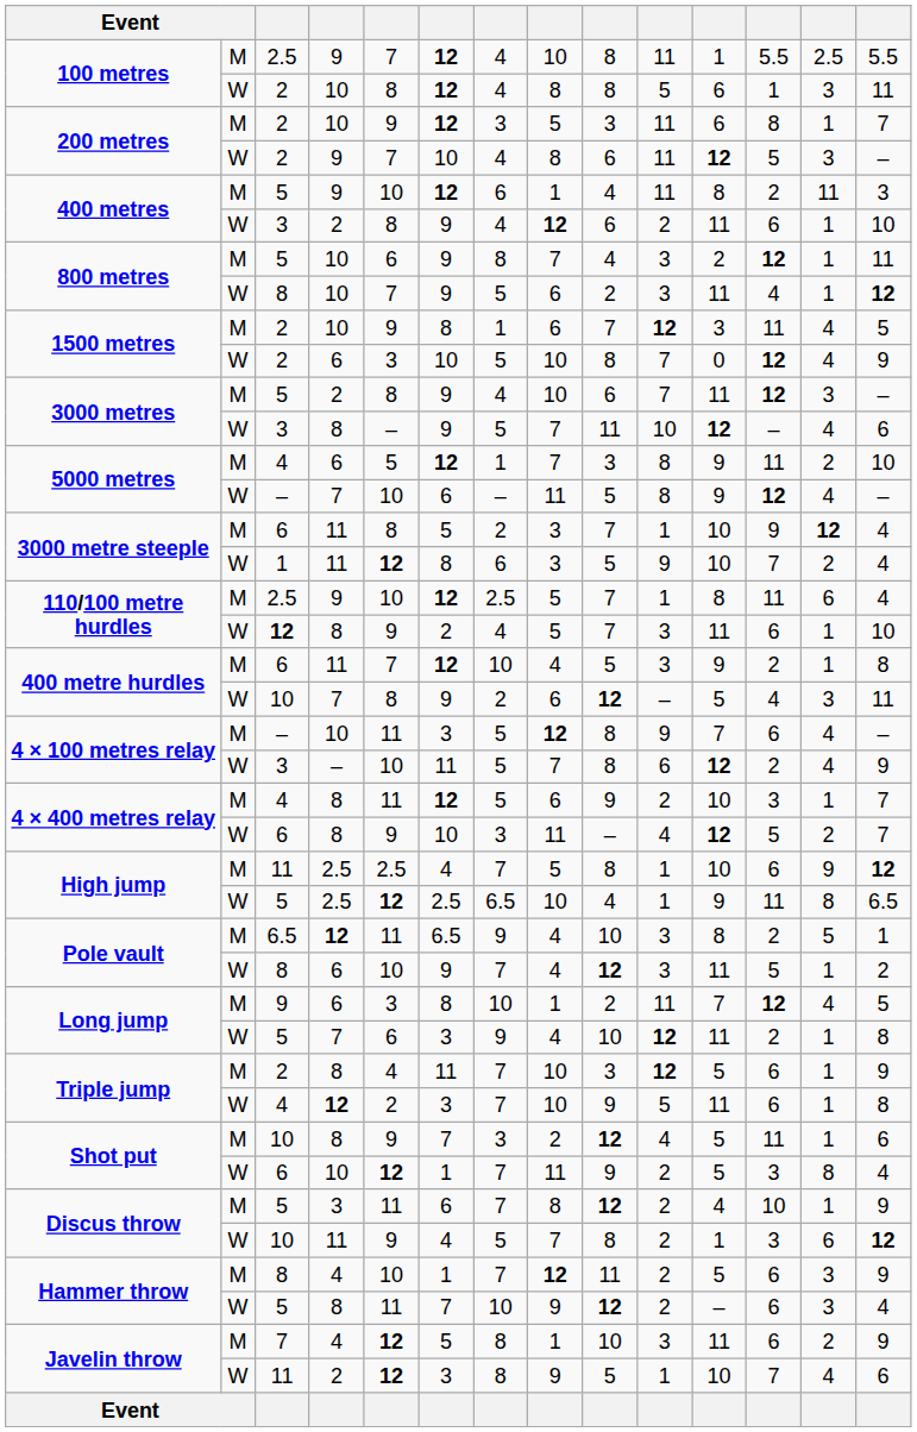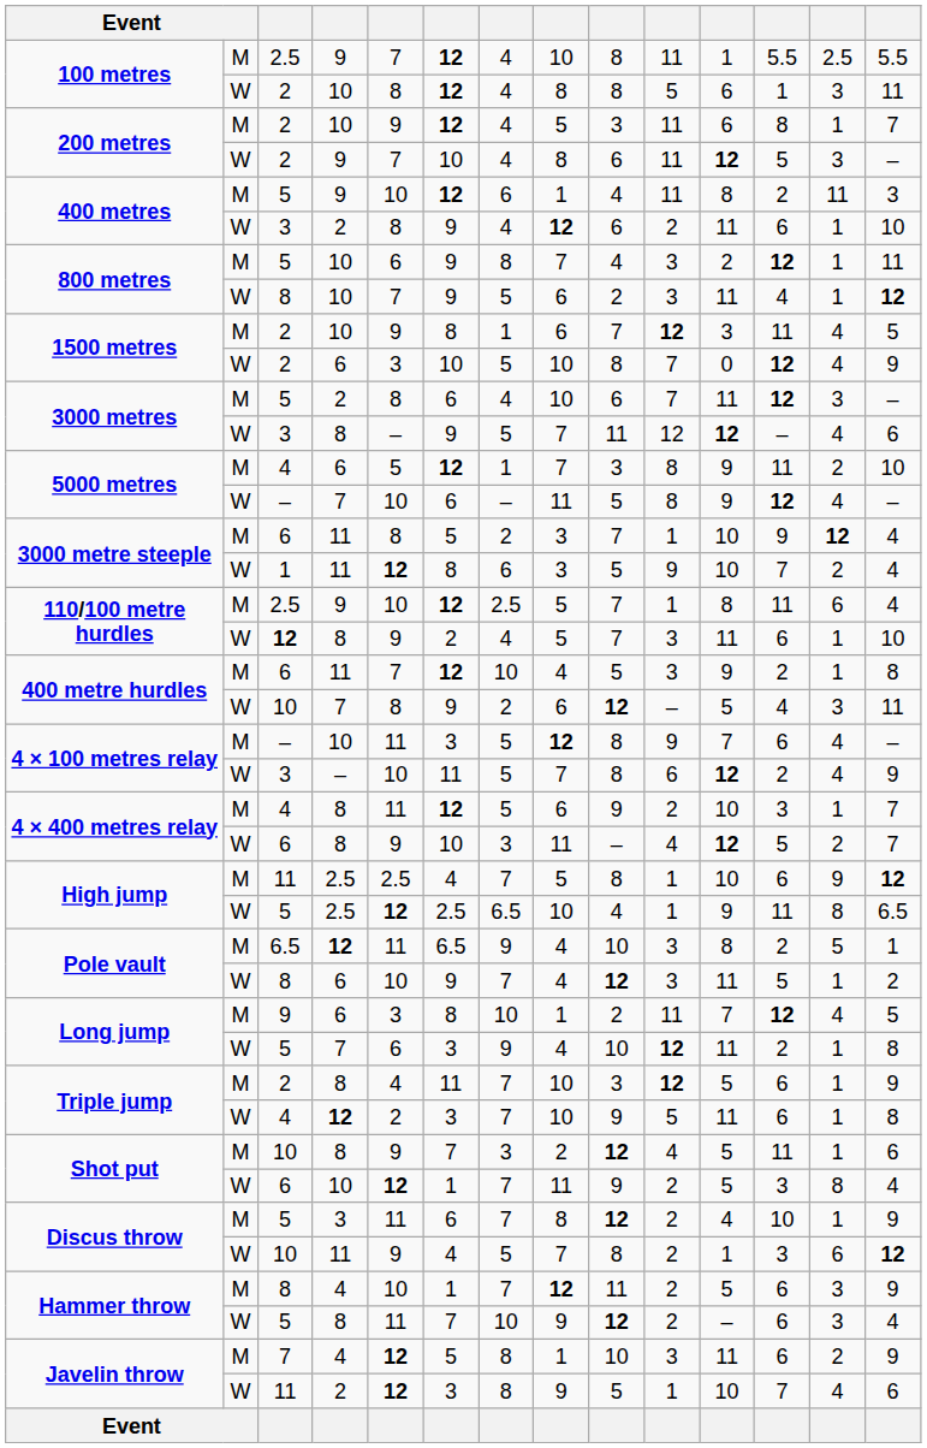 <table class="wikitable" style="background-color: #f9f9f9; font-size: 90%; text-align: center">
 <tr>
 <th width=200 colspan=2>Event</th>
 <th width=30></th>
 <th width=30></th>
 <th width=30></th>
 <th width=30></th>
 <th width=30></th>
 <th width=30></th>
 <th width=30></th>
 <th width=30></th>
 <th width=30></th>
 <th width=30></th>
 <th width=30></th>
 <th width=30></th>
 </tr>
 <tr>
 <td rowspan=2><strong><a href='#'>100 metres</a></strong></td>
 <td>M</td>
 <td>2.5</td>
 <td>9</td>
 <td>7</td>
 <td><strong>12</strong></td>
 <td>4</td>
 <td>10</td>
 <td>8</td>
 <td>11</td>
 <td>1</td>
 <td>5.5</td>
 <td>2.5</td>
 <td>5.5</td>
 </tr>
 <tr>
 <td>W</td>
 <td>2</td>
 <td>10</td>
 <td>8</td>
 <td><strong>12</strong></td>
 <td>4</td>
 <td>8</td>
 <td>8</td>
 <td>5</td>
 <td>6</td>
 <td>1</td>
 <td>3</td>
 <td>11</td>
 </tr>
 <tr>
 <td rowspan=2><strong><a href='#'>200 metres</a></strong></td>
 <td>M</td>
 <td>2</td>
 <td>10</td>
 <td>9</td>
 <td><strong>12</strong></td>
-<td>3</td>
+<td>4</td>
 <td>5</td>
 <td>3</td>
 <td>11</td>
 <td>6</td>
 <td>8</td>
 <td>1</td>
 <td>7</td>
 </tr>
 <tr>
 <td>W</td>
 <td>2</td>
 <td>9</td>
 <td>7</td>
 <td>10</td>
 <td>4</td>
 <td>8</td>
 <td>6</td>
 <td>11</td>
 <td><strong>12</strong></td>
 <td>5</td>
 <td>3</td>
 <td>–</td>
 </tr>
 <tr>
 <td rowspan=2><strong><a href='#'>400 metres</a></strong></td>
 <td>M</td>
 <td>5</td>
 <td>9</td>
 <td>10</td>
 <td><strong>12</strong></td>
 <td>6</td>
 <td>1</td>
 <td>4</td>
 <td>11</td>
 <td>8</td>
 <td>2</td>
 <td>11</td>
 <td>3</td>
 </tr>
 <tr>
 <td>W</td>
 <td>3</td>
 <td>2</td>
 <td>8</td>
 <td>9</td>
 <td>4</td>
 <td><strong>12</strong></td>
 <td>6</td>
 <td>2</td>
 <td>11</td>
 <td>6</td>
 <td>1</td>
 <td>10</td>
 </tr>
 <tr>
 <td rowspan=2><strong><a href='#'>800 metres</a></strong></td>
 <td>M</td>
 <td>5</td>
 <td>10</td>
 <td>6</td>
 <td>9</td>
 <td>8</td>
 <td>7</td>
 <td>4</td>
 <td>3</td>
 <td>2</td>
 <td><strong>12</strong></td>
 <td>1</td>
 <td>11</td>
 </tr>
 <tr>
 <td>W</td>
 <td>8</td>
 <td>10</td>
 <td>7</td>
 <td>9</td>
 <td>5</td>
 <td>6</td>
 <td>2</td>
 <td>3</td>
 <td>11</td>
 <td>4</td>
 <td>1</td>
 <td><strong>12</strong></td>
 </tr>
 <tr>
 <td rowspan=2><strong><a href='#'>1500 metres</a></strong></td>
 <td>M</td>
 <td>2</td>
 <td>10</td>
 <td>9</td>
 <td>8</td>
 <td>1</td>
 <td>6</td>
 <td>7</td>
 <td><strong>12</strong></td>
 <td>3</td>
 <td>11</td>
 <td>4</td>
 <td>5</td>
 </tr>
 <tr>
 <td>W</td>
 <td>2</td>
 <td>6</td>
 <td>3</td>
 <td>10</td>
 <td>5</td>
 <td>10</td>
 <td>8</td>
 <td>7</td>
 <td>0</td>
 <td><strong>12</strong></td>
 <td>4</td>
 <td>9</td>
 </tr>
 <tr>
 <td rowspan=2><strong><a href='#'>3000 metres</a></strong></td>
 <td>M</td>
 <td>5</td>
 <td>2</td>
 <td>8</td>
-<td>9</td>
+<td>6</td>
 <td>4</td>
 <td>10</td>
 <td>6</td>
 <td>7</td>
 <td>11</td>
 <td><strong>12</strong></td>
 <td>3</td>
 <td>–</td>
 </tr>
 <tr>
 <td>W</td>
 <td>3</td>
 <td>8</td>
 <td>–</td>
 <td>9</td>
 <td>5</td>
 <td>7</td>
 <td>11</td>
-<td>10</td>
+<td>12</td>
 <td><strong>12</strong></td>
 <td>–</td>
 <td>4</td>
 <td>6</td>
 </tr>
 <tr>
 <td rowspan=2><strong><a href='#'>5000 metres</a></strong></td>
 <td>M</td>
 <td>4</td>
 <td>6</td>
 <td>5</td>
 <td><strong>12</strong></td>
 <td>1</td>
 <td>7</td>
 <td>3</td>
 <td>8</td>
 <td>9</td>
 <td>11</td>
 <td>2</td>
 <td>10</td>
 </tr>
 <tr>
 <td>W</td>
 <td>–</td>
 <td>7</td>
 <td>10</td>
 <td>6</td>
 <td>–</td>
 <td>11</td>
 <td>5</td>
 <td>8</td>
 <td>9</td>
 <td><strong>12</strong></td>
 <td>4</td>
 <td>–</td>
 </tr>
 <tr>
 <td rowspan=2><strong><a href='#'>3000 metre steeple</a></strong></td>
 <td>M</td>
 <td>6</td>
 <td>11</td>
 <td>8</td>
 <td>5</td>
 <td>2</td>
 <td>3</td>
 <td>7</td>
 <td>1</td>
 <td>10</td>
 <td>9</td>
 <td><strong>12</strong></td>
 <td>4</td>
 </tr>
 <tr>
 <td>W</td>
 <td>1</td>
 <td>11</td>
 <td><strong>12</strong></td>
 <td>8</td>
 <td>6</td>
 <td>3</td>
 <td>5</td>
 <td>9</td>
 <td>10</td>
 <td>7</td>
 <td>2</td>
 <td>4</td>
 </tr>
 <tr>
 <td rowspan=2><strong><a href='#'>110</a>/<a href='#'>100 metre hurdles</a></strong></td>
 <td>M</td>
 <td>2.5</td>
 <td>9</td>
 <td>10</td>
 <td><strong>12</strong></td>
 <td>2.5</td>
 <td>5</td>
 <td>7</td>
 <td>1</td>
 <td>8</td>
 <td>11</td>
 <td>6</td>
 <td>4</td>
 </tr>
 <tr>
 <td>W</td>
 <td><strong>12</strong></td>
 <td>8</td>
 <td>9</td>
 <td>2</td>
 <td>4</td>
 <td>5</td>
 <td>7</td>
 <td>3</td>
 <td>11</td>
 <td>6</td>
 <td>1</td>
 <td>10</td>
 </tr>
 <tr>
 <td rowspan=2><strong><a href='#'>400 metre hurdles</a></strong></td>
 <td>M</td>
 <td>6</td>
 <td>11</td>
 <td>7</td>
 <td><strong>12</strong></td>
 <td>10</td>
 <td>4</td>
 <td>5</td>
 <td>3</td>
 <td>9</td>
 <td>2</td>
 <td>1</td>
 <td>8</td>
 </tr>
 <tr>
 <td>W</td>
 <td>10</td>
 <td>7</td>
 <td>8</td>
 <td>9</td>
 <td>2</td>
 <td>6</td>
 <td><strong>12</strong></td>
 <td>–</td>
 <td>5</td>
 <td>4</td>
 <td>3</td>
 <td>11</td>
 </tr>
 <tr>
 <td rowspan=2><strong><a href='#'>4 × 100 metres relay</a></strong></td>
 <td>M</td>
 <td>–</td>
 <td>10</td>
 <td>11</td>
 <td>3</td>
 <td>5</td>
 <td><strong>12</strong></td>
 <td>8</td>
 <td>9</td>
 <td>7</td>
 <td>6</td>
 <td>4</td>
 <td>–</td>
 </tr>
 <tr>
 <td>W</td>
 <td>3</td>
 <td>–</td>
 <td>10</td>
 <td>11</td>
 <td>5</td>
 <td>7</td>
 <td>8</td>
 <td>6</td>
 <td><strong>12</strong></td>
 <td>2</td>
 <td>4</td>
 <td>9</td>
 </tr>
 <tr>
 <td rowspan=2><strong><a href='#'>4 × 400 metres relay</a></strong></td>
 <td>M</td>
 <td>4</td>
 <td>8</td>
 <td>11</td>
 <td><strong>12</strong></td>
 <td>5</td>
 <td>6</td>
 <td>9</td>
 <td>2</td>
 <td>10</td>
 <td>3</td>
 <td>1</td>
 <td>7</td>
 </tr>
 <tr>
 <td>W</td>
 <td>6</td>
 <td>8</td>
 <td>9</td>
 <td>10</td>
 <td>3</td>
 <td>11</td>
 <td>–</td>
 <td>4</td>
 <td><strong>12</strong></td>
 <td>5</td>
 <td>2</td>
 <td>7</td>
 </tr>
 <tr>
 <td rowspan=2><strong><a href='#'>High jump</a></strong></td>
 <td>M</td>
 <td>11</td>
 <td>2.5</td>
 <td>2.5</td>
 <td>4</td>
 <td>7</td>
 <td>5</td>
 <td>8</td>
 <td>1</td>
 <td>10</td>
 <td>6</td>
 <td>9</td>
 <td><strong>12</strong></td>
 </tr>
 <tr>
 <td>W</td>
 <td>5</td>
 <td>2.5</td>
 <td><strong>12</strong></td>
 <td>2.5</td>
 <td>6.5</td>
 <td>10</td>
 <td>4</td>
 <td>1</td>
 <td>9</td>
 <td>11</td>
 <td>8</td>
 <td>6.5</td>
 </tr>
 <tr>
 <td rowspan=2><strong><a href='#'>Pole vault</a></strong></td>
 <td>M</td>
 <td>6.5</td>
 <td><strong>12</strong></td>
 <td>11</td>
 <td>6.5</td>
 <td>9</td>
 <td>4</td>
 <td>10</td>
 <td>3</td>
 <td>8</td>
 <td>2</td>
 <td>5</td>
 <td>1</td>
 </tr>
 <tr>
 <td>W</td>
 <td>8</td>
 <td>6</td>
 <td>10</td>
 <td>9</td>
 <td>7</td>
 <td>4</td>
 <td><strong>12</strong></td>
 <td>3</td>
 <td>11</td>
 <td>5</td>
 <td>1</td>
 <td>2</td>
 </tr>
 <tr>
 <td rowspan=2><strong><a href='#'>Long jump</a></strong></td>
 <td>M</td>
 <td>9</td>
 <td>6</td>
 <td>3</td>
 <td>8</td>
 <td>10</td>
 <td>1</td>
 <td>2</td>
 <td>11</td>
 <td>7</td>
 <td><strong>12</strong></td>
 <td>4</td>
 <td>5</td>
 </tr>
 <tr>
 <td>W</td>
 <td>5</td>
 <td>7</td>
 <td>6</td>
 <td>3</td>
 <td>9</td>
 <td>4</td>
 <td>10</td>
 <td><strong>12</strong></td>
 <td>11</td>
 <td>2</td>
 <td>1</td>
 <td>8</td>
 </tr>
 <tr>
 <td rowspan=2><strong><a href='#'>Triple jump</a></strong></td>
 <td>M</td>
 <td>2</td>
 <td>8</td>
 <td>4</td>
 <td>11</td>
 <td>7</td>
 <td>10</td>
 <td>3</td>
 <td><strong>12</strong></td>
 <td>5</td>
 <td>6</td>
 <td>1</td>
 <td>9</td>
 </tr>
 <tr>
 <td>W</td>
 <td>4</td>
 <td><strong>12</strong></td>
 <td>2</td>
 <td>3</td>
 <td>7</td>
 <td>10</td>
 <td>9</td>
 <td>5</td>
 <td>11</td>
 <td>6</td>
 <td>1</td>
 <td>8</td>
 </tr>
 <tr>
 <td rowspan=2><strong><a href='#'>Shot put</a></strong></td>
 <td>M</td>
 <td>10</td>
 <td>8</td>
 <td>9</td>
 <td>7</td>
 <td>3</td>
 <td>2</td>
 <td><strong>12</strong></td>
 <td>4</td>
 <td>5</td>
 <td>11</td>
 <td>1</td>
 <td>6</td>
 </tr>
 <tr>
 <td>W</td>
 <td>6</td>
 <td>10</td>
 <td><strong>12</strong></td>
 <td>1</td>
 <td>7</td>
 <td>11</td>
 <td>9</td>
 <td>2</td>
 <td>5</td>
 <td>3</td>
 <td>8</td>
 <td>4</td>
 </tr>
 <tr>
 <td rowspan=2><strong><a href='#'>Discus throw</a></strong></td>
 <td>M</td>
 <td>5</td>
 <td>3</td>
 <td>11</td>
 <td>6</td>
 <td>7</td>
 <td>8</td>
 <td><strong>12</strong></td>
 <td>2</td>
 <td>4</td>
 <td>10</td>
 <td>1</td>
 <td>9</td>
 </tr>
 <tr>
 <td>W</td>
 <td>10</td>
 <td>11</td>
 <td>9</td>
 <td>4</td>
 <td>5</td>
 <td>7</td>
 <td>8</td>
 <td>2</td>
 <td>1</td>
 <td>3</td>
 <td>6</td>
 <td><strong>12</strong></td>
 </tr>
 <tr>
 <td rowspan=2><strong><a href='#'>Hammer throw</a></strong></td>
 <td>M</td>
 <td>8</td>
 <td>4</td>
 <td>10</td>
 <td>1</td>
 <td>7</td>
 <td><strong>12</strong></td>
 <td>11</td>
 <td>2</td>
 <td>5</td>
 <td>6</td>
 <td>3</td>
 <td>9</td>
 </tr>
 <tr>
 <td>W</td>
 <td>5</td>
 <td>8</td>
 <td>11</td>
 <td>7</td>
 <td>10</td>
 <td>9</td>
 <td><strong>12</strong></td>
 <td>2</td>
 <td>–</td>
 <td>6</td>
 <td>3</td>
 <td>4</td>
 </tr>
 <tr>
 <td rowspan=2><strong><a href='#'>Javelin throw</a></strong></td>
 <td>M</td>
 <td>7</td>
 <td>4</td>
 <td><strong>12</strong></td>
 <td>5</td>
 <td>8</td>
 <td>1</td>
 <td>10</td>
 <td>3</td>
 <td>11</td>
 <td>6</td>
 <td>2</td>
 <td>9</td>
 </tr>
 <tr>
 <td>W</td>
 <td>11</td>
 <td>2</td>
 <td><strong>12</strong></td>
 <td>3</td>
 <td>8</td>
 <td>9</td>
 <td>5</td>
 <td>1</td>
 <td>10</td>
 <td>7</td>
 <td>4</td>
 <td>6</td>
 </tr>
 <tr>
 <th width=200 colspan=2>Event</th>
 <th width=30></th>
 <th width=30></th>
 <th width=30></th>
 <th width=30></th>
 <th width=30></th>
 <th width=30></th>
 <th width=30></th>
 <th width=30></th>
 <th width=30></th>
 <th width=30></th>
 <th width=30></th>
 <th width=30></th>
 </tr>
 </table>
